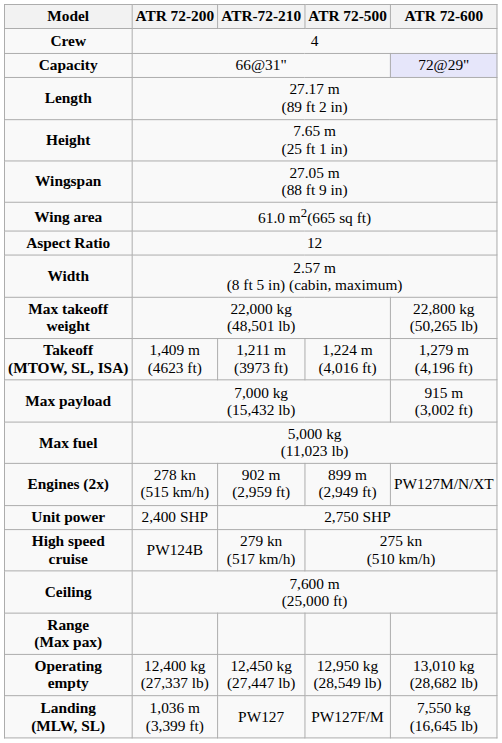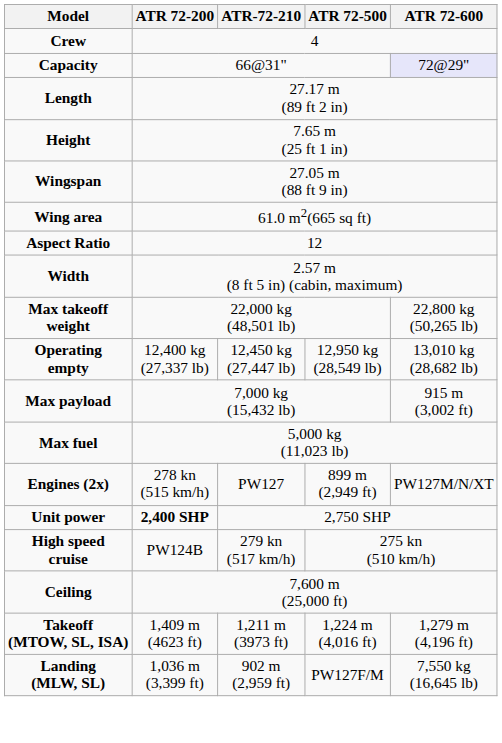 <table class=wikitable style="text-align: center;">
 <tr>
 <th>Model</th>
 <th>ATR 72-200</th>
 <th>ATR-72-210</th>
 <th>ATR 72-500</th>
 <th>ATR 72-600</th>
 </tr>
 <tr>
 <td><strong>Crew</strong></td>
 <td colspan="4">4</td>
 </tr>
 <tr>
 <td><strong>Capacity</strong></td>
 <td colspan="3">66@31"</td>
 <td style="background: lavender;">72@29"</td>
 </tr>
 <tr>
 <td><strong>Length</strong></td>
 <td colspan="4">27.17 m<br>(89 ft 2 in)</td>
 </tr>
 <tr>
 <td><strong>Height</strong></td>
 <td colspan="4">7.65 m<br>(25 ft 1 in)</td>
 </tr>
 <tr>
 <td><strong>Wingspan</strong></td>
 <td colspan="4">27.05 m<br>(88 ft 9 in)</td>
 </tr>
 <tr>
 <td><strong>Wing area</strong></td>
 <td colspan="4">61.0 m<sup>2</sup>(665 sq ft)</td>
 </tr>
 <tr>
 <td><strong>Aspect Ratio</strong></td>
 <td colspan="4">12</td>
 </tr>
 <tr>
 <td><strong>Width</strong></td>
 <td colspan="4">2.57 m<br>(8 ft 5 in) (cabin, maximum)</td>
 </tr>
 <tr>
 <td><strong>Max takeoff</strong><br><strong>weight</strong></td>
 <td colspan="3">22,000 kg<br>(48,501 lb)</td>
 <td>22,800 kg<br>(50,265 lb)</td>
 </tr>
 <tr>
-<td><strong>Takeoff</strong><br><strong>(MTOW, SL, ISA)</strong></td>
-<td>1,409 m<br>(4623 ft)</td>
-<td>1,211 m<br>(3973 ft)</td>
-<td>1,224 m<br>(4,016 ft)</td>
-<td>1,279 m<br>(4,196 ft)</td>
+<td><strong>Operating</strong><br><strong>empty</strong></td>
+<td>12,400 kg<br>(27,337 lb)</td>
+<td>12,450 kg<br>(27,447 lb)</td>
+<td>12,950 kg<br>(28,549 lb)</td>
+<td>13,010 kg<br>(28,682 lb)</td>
 </tr>
 <tr>
 <td><strong>Max payload</strong></td>
 <td colspan="3">7,000 kg<br>(15,432 lb)</td>
 <td>915 m<br>(3,002 ft)</td>
 </tr>
 <tr>
 <td><strong>Max fuel</strong></td>
 <td colspan="4">5,000 kg<br>(11,023 lb)</td>
 </tr>
 <tr>
 <td><strong>Engines (2x)</strong></td>
 <td>278 kn<br>(515 km/h)</td>
-<td>902 m<br>(2,959 ft)</td>
+<td>PW127</td>
 <td>899 m<br>(2,949 ft)</td>
 <td>PW127M/N/XT</td>
 </tr>
 <tr>
 <td><strong>Unit power</strong></td>
-<td>2,400 SHP</td>
+<td><strong>2,400 SHP</strong></td>
 <td colspan="3">2,750 SHP</td>
 </tr>
 <tr>
 <td><strong>High speed</strong><br><strong>cruise</strong></td>
 <td>PW124B</td>
 <td>279 kn<br>(517 km/h)</td>
 <td colspan="2">275 kn<br>(510 km/h)</td>
 </tr>
 <tr>
 <td><strong>Ceiling</strong></td>
 <td colspan="4">7,600 m<br>(25,000 ft)</td>
 </tr>
 <tr>
-<td><strong>Range</strong><br><strong>(Max pax)</strong></td>
-<td></td>
-<td></td>
-<td></td>
-<td></td>
-</tr>
-<tr>
-<td><strong>Operating</strong><br><strong>empty</strong></td>
-<td>12,400 kg<br>(27,337 lb)</td>
-<td>12,450 kg<br>(27,447 lb)</td>
-<td>12,950 kg<br>(28,549 lb)</td>
-<td>13,010 kg<br>(28,682 lb)</td>
+<td><strong>Takeoff</strong><br><strong>(MTOW, SL, ISA)</strong></td>
+<td>1,409 m<br>(4623 ft)</td>
+<td>1,211 m<br>(3973 ft)</td>
+<td>1,224 m<br>(4,016 ft)</td>
+<td>1,279 m<br>(4,196 ft)</td>
 </tr>
 <tr>
 <td><strong>Landing</strong><br><strong>(MLW, SL)</strong></td>
 <td>1,036 m<br>(3,399 ft)</td>
-<td>PW127</td>
+<td>902 m<br>(2,959 ft)</td>
 <td>PW127F/M</td>
 <td>7,550 kg<br>(16,645 lb)</td>
 </tr>
 </table>
